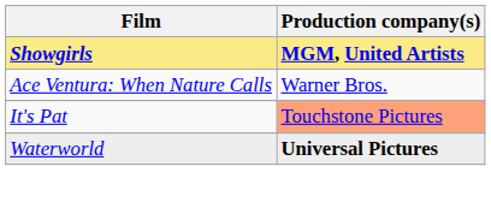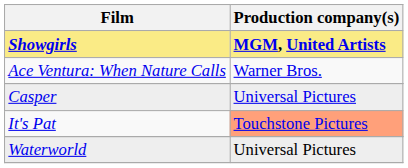 <table class="wikitable">
 <tr>
 <th>Film</th>
 <th>Production company(s)</th>
 </tr>
 <tr style="background:#FAEB86">
 <td><strong><em><a href='#'>Showgirls</a></em></strong></td>
 <td><strong><a href='#'>MGM</a>, <a href='#'>United Artists</a></strong></td>
 </tr>
 <tr>
 <td><em><a href='#'>Ace Ventura: When Nature Calls</a></em></td>
 <td><a href='#'>Warner Bros.</a></td>
 </tr>
 <tr>
 </tr>
+<tr style="background:#eee;">
+<td><em><a href='#'>Casper</a></em></td>
+<td><a href='#'>Universal Pictures</a></td>
+</tr>
 <tr>
 <td><em><a href='#'>It's Pat</a></em></td>
 <td style="background: lightsalmon;"><a href='#'>Touchstone Pictures</a></td>
 </tr>
 <tr>
 </tr>
 <tr style="background:#eee;">
 <td><em><a href='#'>Waterworld</a></em></td>
-<td><strong>Universal Pictures</strong></td>
+<td>Universal Pictures</td>
 </tr>
 <tr>
 </tr>
 </table>
